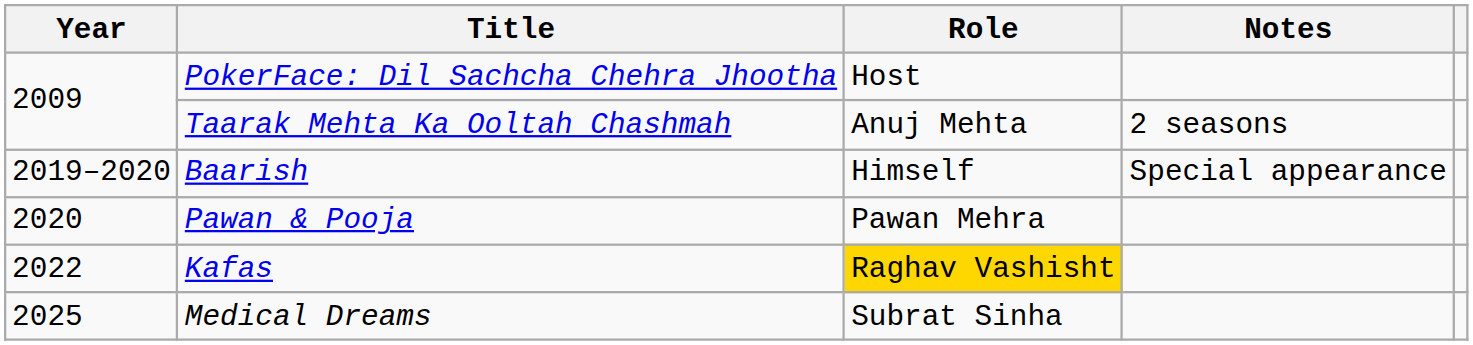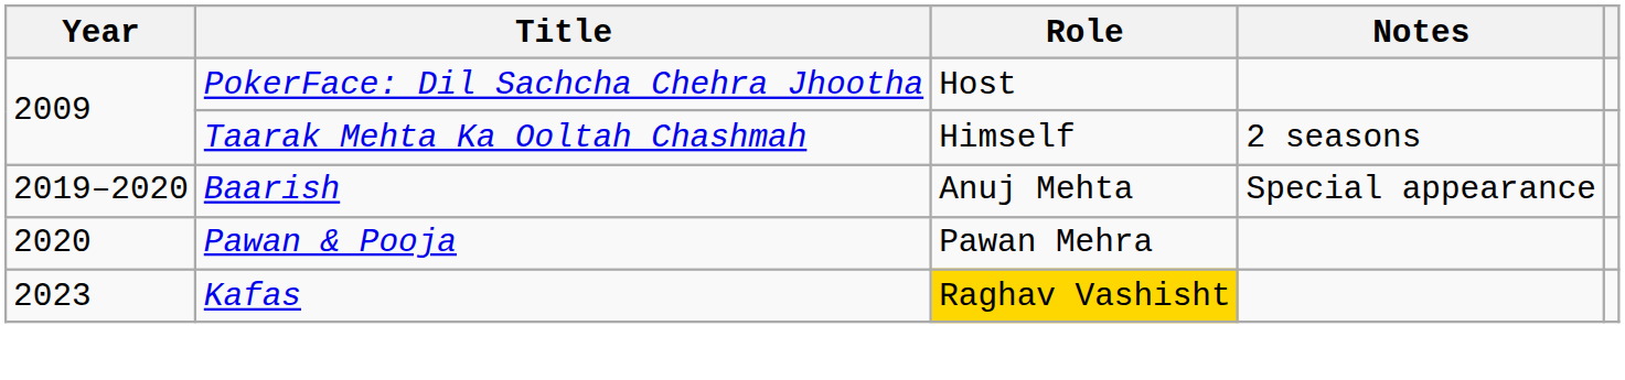 <table class="wikitable sortable">
 <tr>
 <th>Year</th>
 <th>Title</th>
 <th>Role</th>
 <th class="unsortable">Notes</th>
 <th class="unsortable"></th>
 </tr>
 <tr>
 <td rowspan="2">2009</td>
 <td><em><a href='#'>PokerFace: Dil Sachcha Chehra Jhootha</a></em></td>
 <td>Host</td>
 <td></td>
 <td></td>
 </tr>
 <tr>
 <td><em><a href='#'>Taarak Mehta Ka Ooltah Chashmah</a></em></td>
-<td>Anuj Mehta</td>
+<td>Himself</td>
 <td>2 seasons</td>
 <td></td>
 </tr>
 <tr>
 <td>2019–2020</td>
 <td><em><a href='#'>Baarish</a></em></td>
-<td>Himself</td>
+<td>Anuj Mehta</td>
 <td>Special appearance</td>
 <td></td>
 </tr>
 <tr>
 <td>2020</td>
 <td><em><a href='#'>Pawan & Pooja</a></em></td>
 <td>Pawan Mehra</td>
 <td></td>
 <td></td>
 </tr>
 <tr>
-<td>2022</td>
+<td>2023</td>
 <td><em><a href='#'>Kafas</a></em></td>
 <td style="background: gold;">Raghav Vashisht</td>
 <td></td>
 <td></td>
 </tr>
-<tr>
-<td>2025</td>
-<td><em>Medical Dreams</em></td>
-<td>Subrat Sinha</td>
-<td></td>
-<td></td>
-</tr>
 </table>
